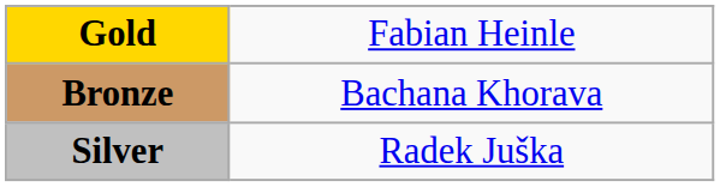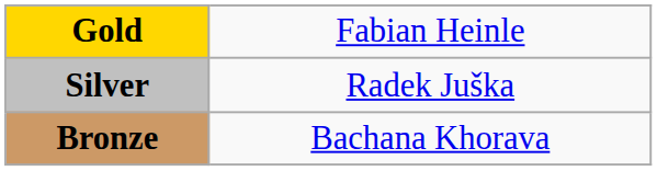 <table class="wikitable" style="text-align:center; " width="35%">
 <tr>
 <td bgcolor="gold"><strong>Gold</strong></td>
 <td><a href='#'>Fabian Heinle</a><br>  <small><em></em></small></td>
 </tr>
 <tr>
+<td bgcolor="silver"><strong>Silver</strong></td>
+<td><a href='#'>Radek Juška</a><br>  <small><em></em></small></td>
+</tr>
+<tr>
 <td bgcolor="CC9966"><strong>Bronze</strong></td>
 <td><a href='#'>Bachana Khorava</a><br>  <small><em></em></small></td>
 </tr>
-<tr>
-<td bgcolor="silver"><strong>Silver</strong></td>
-<td><a href='#'>Radek Juška</a><br>  <small><em></em></small></td>
-</tr>
 </table>
